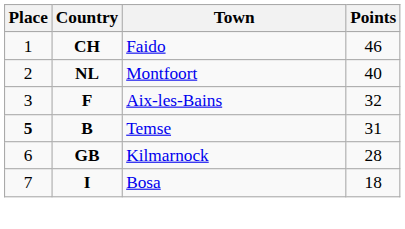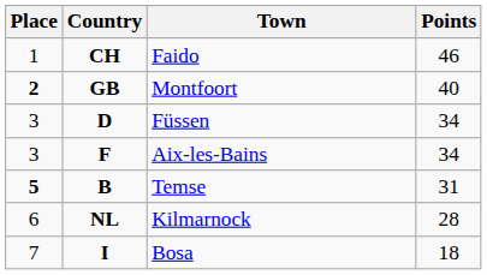 <table class="wikitable">
 <tr>
 <th width="25">Place</th>
 <th width="25">Country</th>
 <th width="200">Town</th>
 <th width="25">Points</th>
 </tr>
 <tr>
 <td align="center">1</td>
 <td align="center"><strong>CH</strong></td>
 <td align="left"><a href='#'>Faido</a></td>
 <td align="center">46</td>
 </tr>
 <tr>
-<td align="center">2</td>
-<td align="center"><strong>NL</strong></td>
+<td align="center"><strong>2</strong></td>
+<td align="center"><strong>GB</strong></td>
 <td align="left"><a href='#'>Montfoort</a></td>
 <td align="center">40</td>
 </tr>
 <tr>
 <td align="center">3</td>
+<td align="center"><strong>D</strong></td>
+<td align="left"><a href='#'>Füssen</a></td>
+<td align="center">34</td>
+</tr>
+<tr>
+<td align="center">3</td>
 <td align="center"><strong>F</strong></td>
 <td align="left"><a href='#'>Aix-les-Bains</a></td>
-<td align="center">32</td>
+<td align="center">34</td>
 </tr>
 <tr>
 <td align="center"><strong>5</strong></td>
 <td align="center"><strong>B</strong></td>
 <td align="left"><a href='#'>Temse</a></td>
 <td align="center">31</td>
 </tr>
 <tr>
 <td align="center">6</td>
-<td align="center"><strong>GB</strong></td>
+<td align="center"><strong>NL</strong></td>
 <td align="left"><a href='#'>Kilmarnock</a></td>
 <td align="center">28</td>
 </tr>
 <tr>
 <td align="center">7</td>
 <td align="center"><strong>I</strong></td>
 <td align="left"><a href='#'>Bosa</a></td>
 <td align="center">18</td>
 </tr>
 </table>
